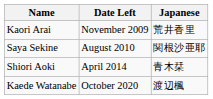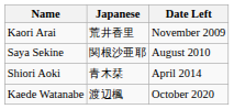 <table class="wikitable sortable">
 <tr>
 <th>Name</th>
+<th>Japanese</th>
 <th>Date Left</th>
-<th>Japanese</th>
 </tr>
 <tr>
 <td>Kaori Arai</td>
+<td>荒井香里</td>
 <td>November 2009</td>
-<td>荒井香里</td>
 </tr>
 <tr>
 <td>Saya Sekine</td>
+<td>関根沙亜耶</td>
 <td>August 2010</td>
-<td>関根沙亜耶</td>
 </tr>
 <tr>
 <td>Shiori Aoki</td>
+<td>青木栞</td>
 <td>April 2014</td>
-<td>青木栞</td>
 </tr>
 <tr>
 <td>Kaede Watanabe</td>
+<td>渡辺楓</td>
 <td>October 2020</td>
-<td>渡辺楓</td>
 </tr>
 </table>
